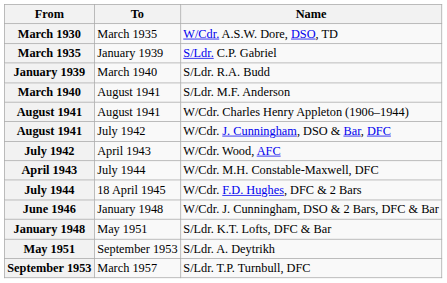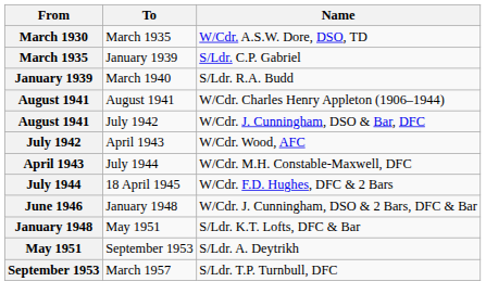 <table class="wikitable plainrowheaders">
 <tr>
 <th scope="col">From</th>
 <th scope="col">To</th>
 <th scope="col">Name</th>
 </tr>
 <tr>
 <th scope="row">March 1930</th>
 <td>March 1935</td>
 <td><a href='#'>W/Cdr.</a> A.S.W. Dore, <a href='#'>DSO</a>, TD</td>
 </tr>
 <tr>
 <th scope="row">March 1935</th>
 <td>January 1939</td>
 <td><a href='#'>S/Ldr.</a> C.P. Gabriel</td>
 </tr>
 <tr>
 <th scope="row">January 1939</th>
 <td>March 1940</td>
 <td>S/Ldr. R.A. Budd</td>
-</tr>
-<tr>
-<th scope="row">March 1940</th>
-<td>August 1941</td>
-<td>S/Ldr. M.F. Anderson</td>
 </tr>
 <tr>
 <th scope="row">August 1941</th>
 <td>August 1941</td>
 <td>W/Cdr. Charles Henry Appleton (1906–1944)</td>
 </tr>
 <tr>
 <th scope="row">August 1941</th>
 <td>July 1942</td>
 <td>W/Cdr. <a href='#'>J. Cunningham</a>, DSO & <a href='#'>Bar</a>, <a href='#'>DFC</a></td>
 </tr>
 <tr>
 <th scope="row">July 1942</th>
 <td>April 1943</td>
 <td>W/Cdr. Wood, <a href='#'>AFC</a></td>
 </tr>
 <tr>
 <th scope="row">April 1943</th>
 <td>July 1944</td>
 <td>W/Cdr. M.H. Constable-Maxwell, DFC</td>
 </tr>
 <tr>
 <th scope="row">July 1944</th>
 <td>18 April 1945</td>
 <td>W/Cdr. <a href='#'>F.D. Hughes</a>, DFC & 2 Bars</td>
 </tr>
 <tr>
 <th scope="row">June 1946</th>
 <td>January 1948</td>
 <td>W/Cdr. J. Cunningham, DSO & 2 Bars, DFC & Bar</td>
 </tr>
 <tr>
 <th scope="row">January 1948</th>
 <td>May 1951</td>
 <td>S/Ldr. K.T. Lofts, DFC & Bar</td>
 </tr>
 <tr>
 <th scope="row">May 1951</th>
 <td>September 1953</td>
 <td>S/Ldr. A. Deytrikh</td>
 </tr>
 <tr>
 <th scope="row">September 1953</th>
 <td>March 1957</td>
 <td>S/Ldr. T.P. Turnbull, DFC</td>
 </tr>
 </table>
